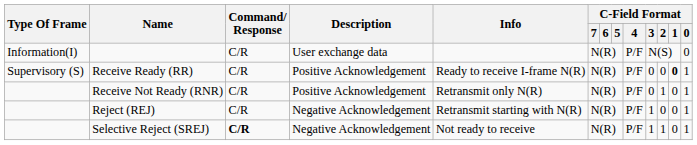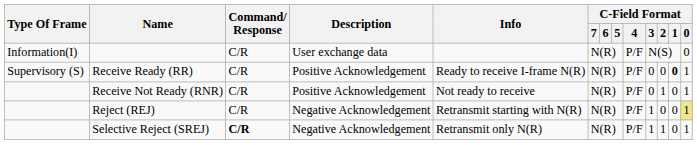 <table class="wikitable">
 <tr>
 <th rowspan=2>Type Of Frame</th>
 <th rowspan=2>Name</th>
 <th rowspan=2>Command/<br>Response</th>
 <th rowspan=2>Description</th>
 <th rowspan=2>Info</th>
 <th colspan=8>C-Field Format</th>
 </tr>
 <tr>
 <th>7</th>
 <th>6</th>
 <th>5</th>
 <th>4</th>
 <th>3</th>
 <th>2</th>
 <th>1</th>
 <th>0</th>
 </tr>
 <tr>
 <td>Information(I)</td>
 <td></td>
 <td>C/R</td>
 <td>User exchange data</td>
 <td></td>
 <td colspan=3>N(R)</td>
 <td>P/F</td>
 <td colspan=3>N(S)</td>
 <td>0</td>
 </tr>
 <tr>
 <td>Supervisory (S)</td>
 <td>Receive Ready (RR)</td>
 <td>C/R</td>
 <td>Positive Acknowledgement</td>
 <td>Ready to receive I-frame N(R)</td>
 <td colspan=3>N(R)</td>
 <td>P/F</td>
 <td>0</td>
 <td>0</td>
 <td><strong>0</strong></td>
 <td>1</td>
 </tr>
 <tr>
 <td></td>
 <td>Receive Not Ready (RNR)</td>
 <td>C/R</td>
 <td>Positive Acknowledgement</td>
-<td>Retransmit only N(R)</td>
+<td>Not ready to receive</td>
 <td colspan=3>N(R)</td>
 <td>P/F</td>
 <td>0</td>
 <td>1</td>
 <td>0</td>
 <td>1</td>
 </tr>
 <tr>
 <td></td>
 <td>Reject (REJ)</td>
 <td>C/R</td>
 <td>Negative Acknowledgement</td>
 <td>Retransmit starting with N(R)</td>
 <td colspan=3>N(R)</td>
 <td>P/F</td>
 <td>1</td>
 <td>0</td>
 <td>0</td>
-<td>1</td>
+<td style="background: khaki;">1</td>
 </tr>
 <tr>
 <td></td>
 <td>Selective Reject (SREJ)</td>
 <td><strong>C/R</strong></td>
 <td>Negative Acknowledgement</td>
-<td>Not ready to receive</td>
+<td>Retransmit only N(R)</td>
 <td colspan=3>N(R)</td>
 <td>P/F</td>
 <td>1</td>
 <td>1</td>
 <td>0</td>
 <td>1</td>
 </tr>
 </table>
